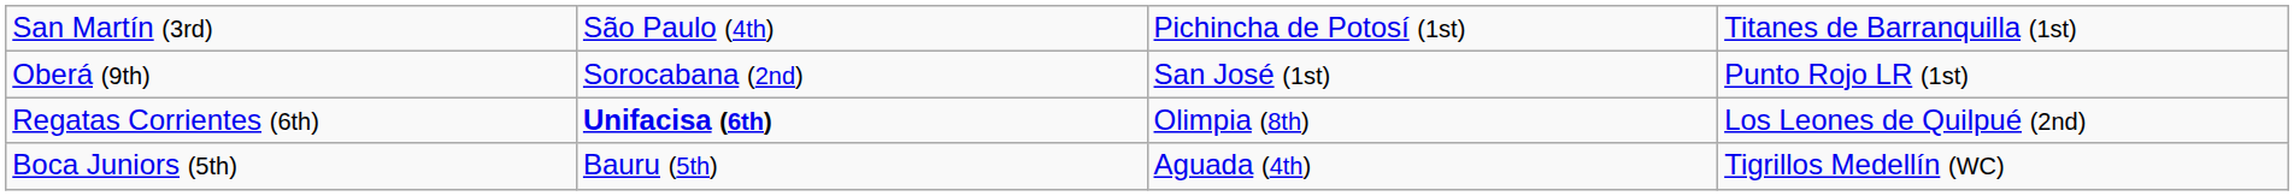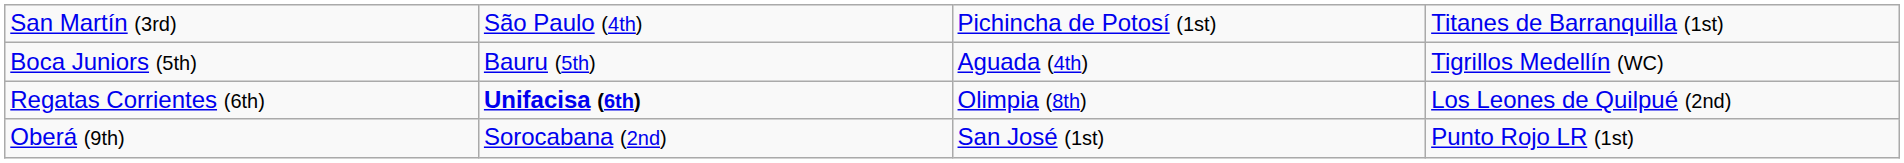 <table class="wikitable" width="100%">
 <tr>
 <td width="25%"> <a href='#'>San Martín</a> <small>(3rd)</small></td>
 <td width="25%"> <a href='#'>São Paulo</a> <small>(<a href='#'>4th</a>)</small></td>
 <td width="25%"> <a href='#'>Pichincha de Potosí</a> <small>(1st)</small></td>
 <td width="25%"> <a href='#'>Titanes de Barranquilla</a> <small>(1st)</small></td>
 </tr>
 <tr>
-<td> <a href='#'>Oberá</a> <small>(9th)</small></td>
-<td> <a href='#'>Sorocabana</a> <small>(<a href='#'>2nd</a>)</small></td>
-<td> <a href='#'>San José</a> <small>(1st)</small></td>
-<td> <a href='#'>Punto Rojo LR</a> <small>(1st)</small></td>
+<td> <a href='#'>Boca Juniors</a> <small>(5th)</small></td>
+<td> <a href='#'>Bauru</a> <small>(<a href='#'>5th</a>)</small></td>
+<td> <a href='#'>Aguada</a> <small>(<a href='#'>4th</a>)</small></td>
+<td> <a href='#'>Tigrillos Medellín</a> <small>(WC)</small></td>
 </tr>
 <tr>
 <td> <a href='#'>Regatas Corrientes</a> <small>(6th)</small></td>
 <td><strong> <a href='#'>Unifacisa</a> <small>(<a href='#'>6th</a>)</small></strong></td>
 <td> <a href='#'>Olimpia</a> <small>(<a href='#'>8th</a>)</small></td>
 <td> <a href='#'>Los Leones de Quilpué</a> <small>(2nd)</small></td>
 </tr>
 <tr>
-<td> <a href='#'>Boca Juniors</a> <small>(5th)</small></td>
-<td> <a href='#'>Bauru</a> <small>(<a href='#'>5th</a>)</small></td>
-<td> <a href='#'>Aguada</a> <small>(<a href='#'>4th</a>)</small></td>
-<td> <a href='#'>Tigrillos Medellín</a> <small>(WC)</small></td>
+<td> <a href='#'>Oberá</a> <small>(9th)</small></td>
+<td> <a href='#'>Sorocabana</a> <small>(<a href='#'>2nd</a>)</small></td>
+<td> <a href='#'>San José</a> <small>(1st)</small></td>
+<td> <a href='#'>Punto Rojo LR</a> <small>(1st)</small></td>
 </tr>
 </table>
